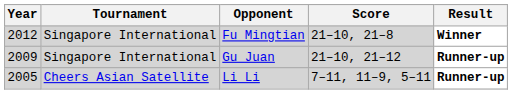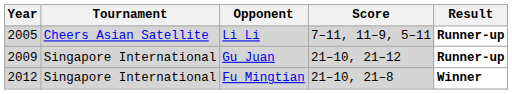 <table class="sortable wikitable" style="font-size: 90%;">
 <tr>
 <th>Year</th>
 <th>Tournament</th>
 <th>Opponent</th>
 <th>Score</th>
 <th>Result</th>
 </tr>
 <tr style="background:#D5D5D5">
-<td align="center">2012</td>
-<td align="left">Singapore International</td>
-<td align="left"> <a href='#'>Fu Mingtian</a></td>
-<td align="left">21–10, 21–8</td>
-<td style="text-align:left; background:white"> <strong>Winner</strong></td>
+<td align="center">2005</td>
+<td align="left"><a href='#'>Cheers Asian Satellite</a></td>
+<td align="left"> <a href='#'>Li Li</a></td>
+<td align="left">7–11, 11–9, 5–11</td>
+<td style="text-align:left; background:white"> <strong>Runner-up</strong></td>
 </tr>
 <tr style="background:#D5D5D5">
 <td align="center">2009</td>
 <td align="left">Singapore International</td>
 <td align="left"> <a href='#'>Gu Juan</a></td>
 <td align="left">21–10, 21–12</td>
 <td style="text-align:left; background:white"> <strong>Runner-up</strong></td>
 </tr>
 <tr style="background:#D5D5D5">
-<td align="center">2005</td>
-<td align="left"><a href='#'>Cheers Asian Satellite</a></td>
-<td align="left"> <a href='#'>Li Li</a></td>
-<td align="left">7–11, 11–9, 5–11</td>
-<td style="text-align:left; background:white"> <strong>Runner-up</strong></td>
+<td align="center">2012</td>
+<td align="left">Singapore International</td>
+<td align="left"> <a href='#'>Fu Mingtian</a></td>
+<td align="left">21–10, 21–8</td>
+<td style="text-align:left; background:white"> <strong>Winner</strong></td>
 </tr>
 </table>
